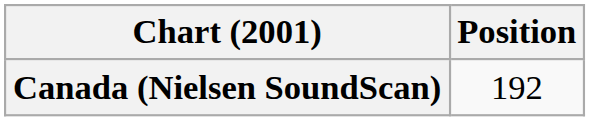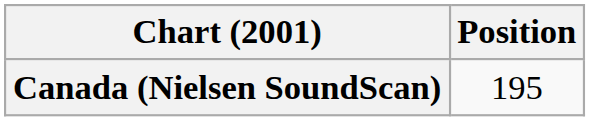 <table class="wikitable plainrowheaders" style="text-align:center">
 <tr>
 <th scope="col">Chart (2001)</th>
 <th scope="col">Position</th>
 </tr>
 <tr>
 <th scope="row">Canada (Nielsen SoundScan)</th>
-<td>192</td>
+<td>195</td>
 </tr>
 </table>
